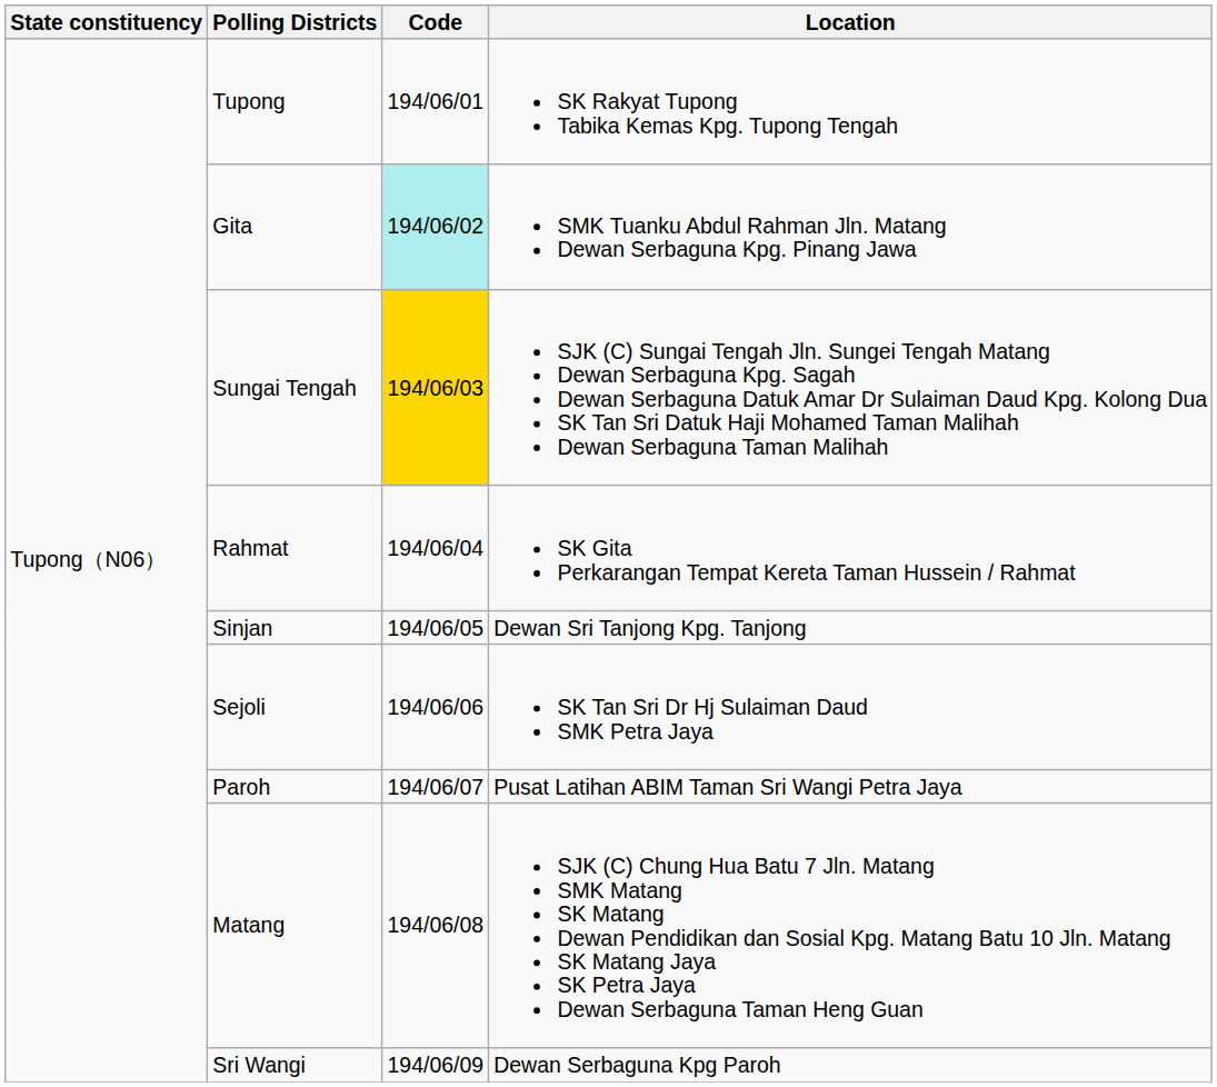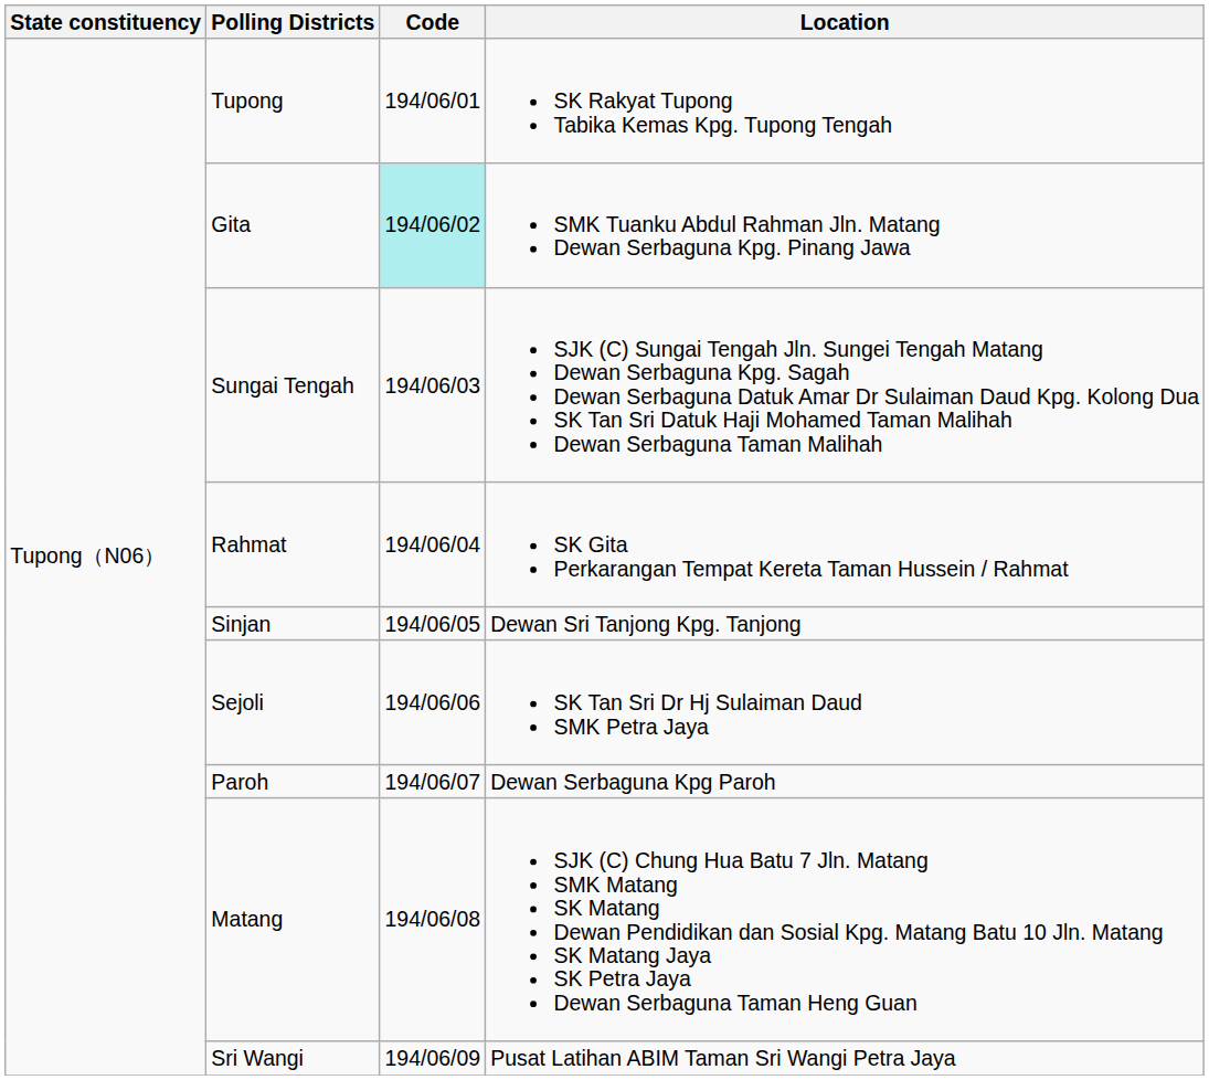 <table class="wikitable sortable mw-collapsible" style="white-space:nowrap;font-size:85%">
 <tr>
 <th>State constituency</th>
 <th>Polling Districts</th>
 <th>Code</th>
 <th>Location</th>
 </tr>
 <tr>
 <td rowspan="9">Tupong（N06）</td>
 <td>Tupong</td>
 <td>194/06/01</td>
 <td><br><ul><li>SK Rakyat Tupong</li><li>Tabika Kemas Kpg. Tupong Tengah</li></ul></td>
 </tr>
 <tr>
 <td>Gita</td>
 <td style="background: paleturquoise;">194/06/02</td>
 <td><br><ul><li>SMK Tuanku Abdul Rahman Jln. Matang</li><li>Dewan Serbaguna Kpg. Pinang Jawa</li></ul></td>
 </tr>
 <tr>
 <td>Sungai Tengah</td>
-<td style="background: gold;">194/06/03</td>
+<td>194/06/03</td>
 <td><br><ul><li>SJK (C) Sungai Tengah Jln. Sungei Tengah Matang</li><li>Dewan Serbaguna Kpg. Sagah</li><li>Dewan Serbaguna Datuk Amar Dr Sulaiman Daud Kpg. Kolong Dua</li><li>SK Tan Sri Datuk Haji Mohamed Taman Malihah</li><li>Dewan Serbaguna Taman Malihah</li></ul></td>
 </tr>
 <tr>
 <td>Rahmat</td>
 <td>194/06/04</td>
 <td><br><ul><li>SK Gita</li><li>Perkarangan Tempat Kereta Taman Hussein / Rahmat</li></ul></td>
 </tr>
 <tr>
 <td>Sinjan</td>
 <td>194/06/05</td>
 <td>Dewan Sri Tanjong Kpg. Tanjong</td>
 </tr>
 <tr>
 <td>Sejoli</td>
 <td>194/06/06</td>
 <td><br><ul><li>SK Tan Sri Dr Hj Sulaiman Daud</li><li>SMK Petra Jaya</li></ul></td>
 </tr>
 <tr>
 <td>Paroh</td>
 <td>194/06/07</td>
-<td>Pusat Latihan ABIM Taman Sri Wangi Petra Jaya</td>
+<td>Dewan Serbaguna Kpg Paroh</td>
 </tr>
 <tr>
 <td>Matang</td>
 <td>194/06/08</td>
 <td><br><ul><li>SJK (C) Chung Hua Batu 7 Jln. Matang</li><li>SMK Matang</li><li>SK Matang</li><li>Dewan Pendidikan dan Sosial Kpg. Matang Batu 10 Jln. Matang</li><li>SK Matang Jaya</li><li>SK Petra Jaya</li><li>Dewan Serbaguna Taman Heng Guan</li></ul></td>
 </tr>
 <tr>
 <td>Sri Wangi</td>
 <td>194/06/09</td>
-<td>Dewan Serbaguna Kpg Paroh</td>
+<td>Pusat Latihan ABIM Taman Sri Wangi Petra Jaya</td>
 </tr>
 <tr>
 </tr>
 </table>
